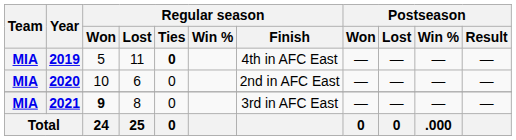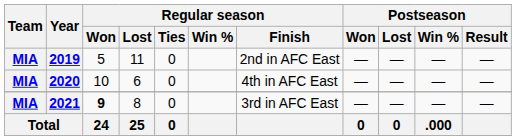 <table class="wikitable" style="font-size: 95%; text-align:center;">
 <tr>
 <th rowspan="2">Team</th>
 <th rowspan="2">Year</th>
 <th colspan="5">Regular season</th>
 <th colspan="4">Postseason</th>
 </tr>
 <tr>
 <th>Won</th>
 <th>Lost</th>
 <th>Ties</th>
 <th>Win %</th>
 <th>Finish</th>
 <th>Won</th>
 <th>Lost</th>
 <th>Win %</th>
 <th>Result</th>
 </tr>
 <tr>
 <th><a href='#'>MIA</a></th>
 <th><a href='#'>2019</a></th>
 <td>5</td>
 <td>11</td>
-<td><strong>0</strong></td>
+<td>0</td>
 <td></td>
-<td>4th in AFC East</td>
+<td>2nd in AFC East</td>
 <td>—</td>
 <td>—</td>
 <td>—</td>
 <td>—</td>
 </tr>
 <tr>
 <th><a href='#'>MIA</a></th>
 <th><a href='#'>2020</a></th>
 <td>10</td>
 <td>6</td>
 <td>0</td>
 <td></td>
-<td>2nd in AFC East</td>
+<td>4th in AFC East</td>
 <td>—</td>
 <td>—</td>
 <td>—</td>
 <td>—</td>
 </tr>
 <tr>
 </tr>
 <tr>
 <th><a href='#'>MIA</a></th>
 <th><a href='#'>2021</a></th>
 <td><strong>9</strong></td>
 <td>8</td>
 <td>0</td>
 <td></td>
 <td>3rd in AFC East</td>
 <td>—</td>
 <td>—</td>
 <td>—</td>
 <td>—</td>
 </tr>
 <tr>
 <th colspan="2">Total</th>
 <th>24</th>
 <th>25</th>
 <th>0</th>
 <th></th>
 <th></th>
 <th>0</th>
 <th>0</th>
 <th>.000</th>
 <th></th>
 </tr>
 </table>
